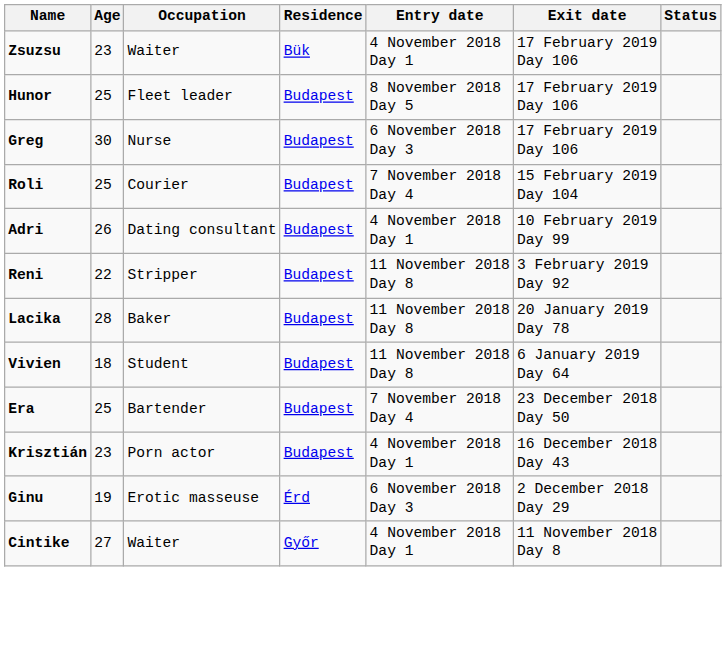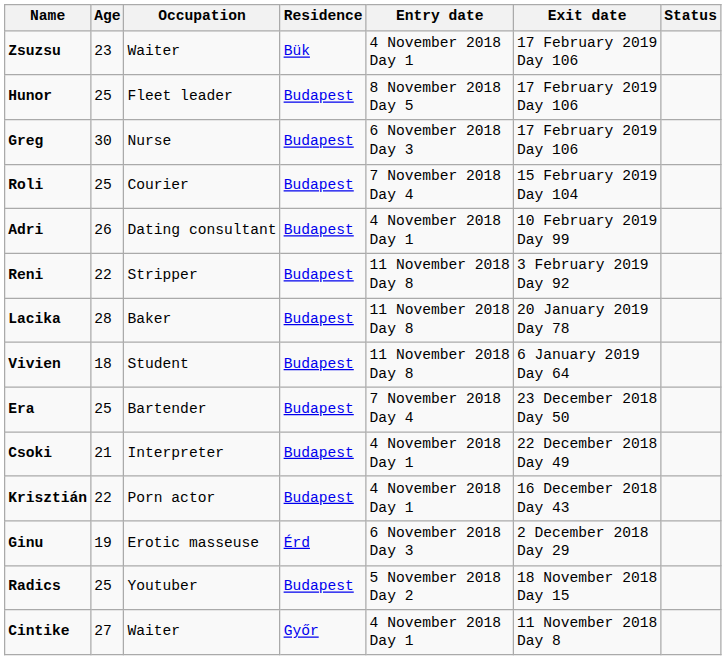 <table class="wikitable sortable" style="font-size:90%; line-height:15px;">
 <tr>
 <th>Name</th>
 <th>Age</th>
 <th>Occupation</th>
 <th>Residence</th>
 <th>Entry date</th>
 <th>Exit date</th>
 <th>Status</th>
 </tr>
 <tr>
 <td><strong>Zsuzsu</strong><br></td>
 <td>23</td>
 <td>Waiter</td>
 <td><a href='#'>Bük</a></td>
 <td>4 November 2018<br>Day 1</td>
 <td>17 February 2019<br>Day 106</td>
 <td></td>
 </tr>
 <tr>
 <td><strong>Hunor</strong><br></td>
 <td>25</td>
 <td>Fleet leader</td>
 <td><a href='#'>Budapest</a></td>
 <td>8 November 2018<br>Day 5</td>
 <td>17 February 2019<br>Day 106</td>
 <td></td>
 </tr>
 <tr>
 <td><strong>Greg</strong><br></td>
 <td>30</td>
 <td>Nurse</td>
 <td><a href='#'>Budapest</a></td>
 <td>6 November 2018<br>Day 3</td>
 <td>17 February 2019<br>Day 106</td>
 <td></td>
 </tr>
 <tr>
 <td><strong>Roli</strong><br></td>
 <td>25</td>
 <td>Courier</td>
 <td><a href='#'>Budapest</a></td>
 <td>7 November 2018<br>Day 4</td>
 <td>15 February 2019<br>Day 104</td>
 <td></td>
 </tr>
 <tr>
 <td><strong>Adri</strong><br></td>
 <td>26</td>
 <td>Dating consultant</td>
 <td><a href='#'>Budapest</a></td>
 <td>4 November 2018<br>Day 1</td>
 <td>10 February 2019<br>Day 99</td>
 <td></td>
 </tr>
 <tr>
 <td><strong>Reni</strong><br></td>
 <td>22</td>
 <td>Stripper</td>
 <td><a href='#'>Budapest</a></td>
 <td>11 November 2018<br>Day 8</td>
 <td>3 February 2019<br>Day 92</td>
 <td></td>
 </tr>
 <tr>
 <td><strong>Lacika</strong><br></td>
 <td>28</td>
 <td>Baker</td>
 <td><a href='#'>Budapest</a></td>
 <td>11 November 2018<br>Day 8</td>
 <td>20 January 2019<br>Day 78</td>
 <td></td>
 </tr>
 <tr>
 <td><strong>Vivien</strong><br></td>
 <td>18</td>
 <td>Student</td>
 <td><a href='#'>Budapest</a></td>
 <td>11 November 2018<br>Day 8</td>
 <td>6 January 2019<br>Day 64</td>
 <td></td>
 </tr>
 <tr>
 <td><strong>Era</strong><br></td>
 <td>25</td>
 <td>Bartender</td>
 <td><a href='#'>Budapest</a></td>
 <td>7 November 2018<br>Day 4</td>
 <td>23 December 2018<br>Day 50</td>
 <td></td>
 </tr>
 <tr>
+<td><strong>Csoki</strong><br></td>
+<td>21</td>
+<td>Interpreter</td>
+<td><a href='#'>Budapest</a></td>
+<td>4 November 2018<br>Day 1</td>
+<td>22 December 2018<br>Day 49</td>
+<td></td>
+</tr>
+<tr>
 <td><strong>Krisztián</strong><br></td>
-<td>23</td>
+<td>22</td>
 <td>Porn actor</td>
 <td><a href='#'>Budapest</a></td>
 <td>4 November 2018<br>Day 1</td>
 <td>16 December 2018<br>Day 43</td>
 <td></td>
 </tr>
 <tr>
 <td><strong>Ginu</strong><br></td>
 <td>19</td>
 <td>Erotic masseuse</td>
 <td><a href='#'>Érd</a></td>
 <td>6 November 2018<br>Day 3</td>
 <td>2 December 2018<br>Day 29</td>
 <td></td>
 </tr>
 <tr>
+<td><strong>Radics</strong><br></td>
+<td>25</td>
+<td>Youtuber</td>
+<td><a href='#'>Budapest</a></td>
+<td>5 November 2018<br>Day 2</td>
+<td>18 November 2018<br>Day 15</td>
+<td></td>
+</tr>
+<tr>
 <td><strong>Cintike</strong><br></td>
 <td>27</td>
 <td>Waiter</td>
 <td><a href='#'>Győr</a></td>
 <td>4 November 2018<br>Day 1</td>
 <td>11 November 2018<br>Day 8</td>
 <td></td>
 </tr>
 </table>
